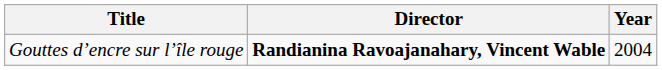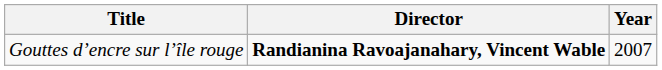 <table class="wikitable">
 <tr>
 <th>Title</th>
 <th>Director</th>
 <th>Year</th>
 </tr>
 <tr>
 <td><em>Gouttes d’encre sur l’île rouge</em></td>
 <td><strong>Randianina Ravoajanahary, Vincent Wable</strong></td>
-<td>2004</td>
+<td>2007</td>
 </tr>
 </table>
